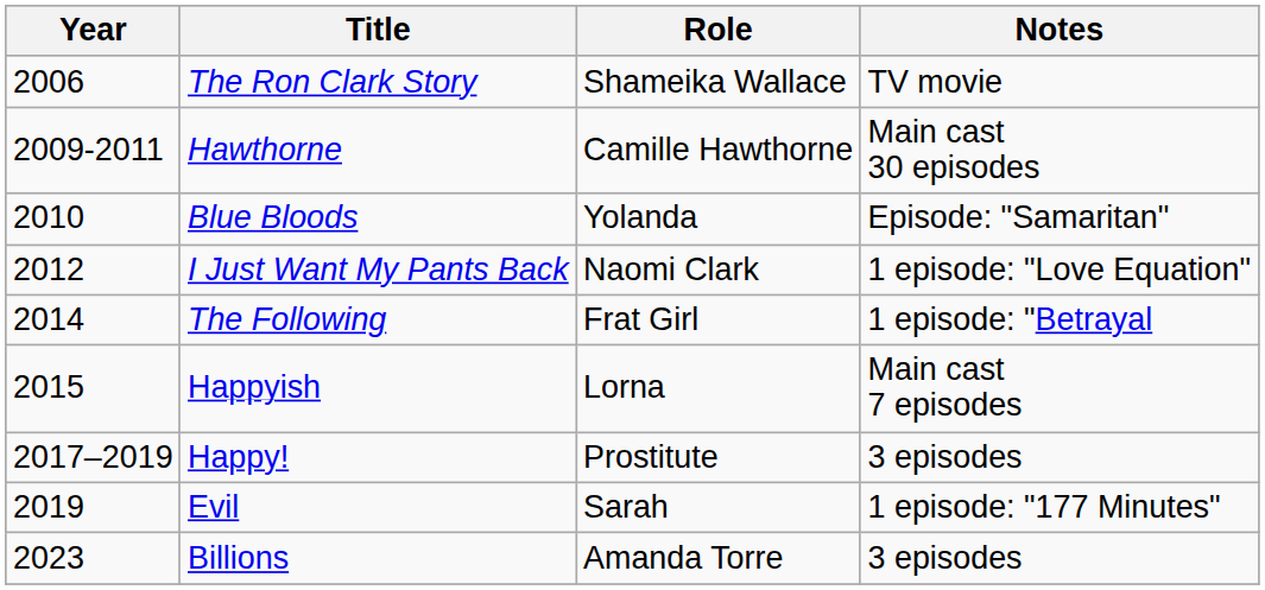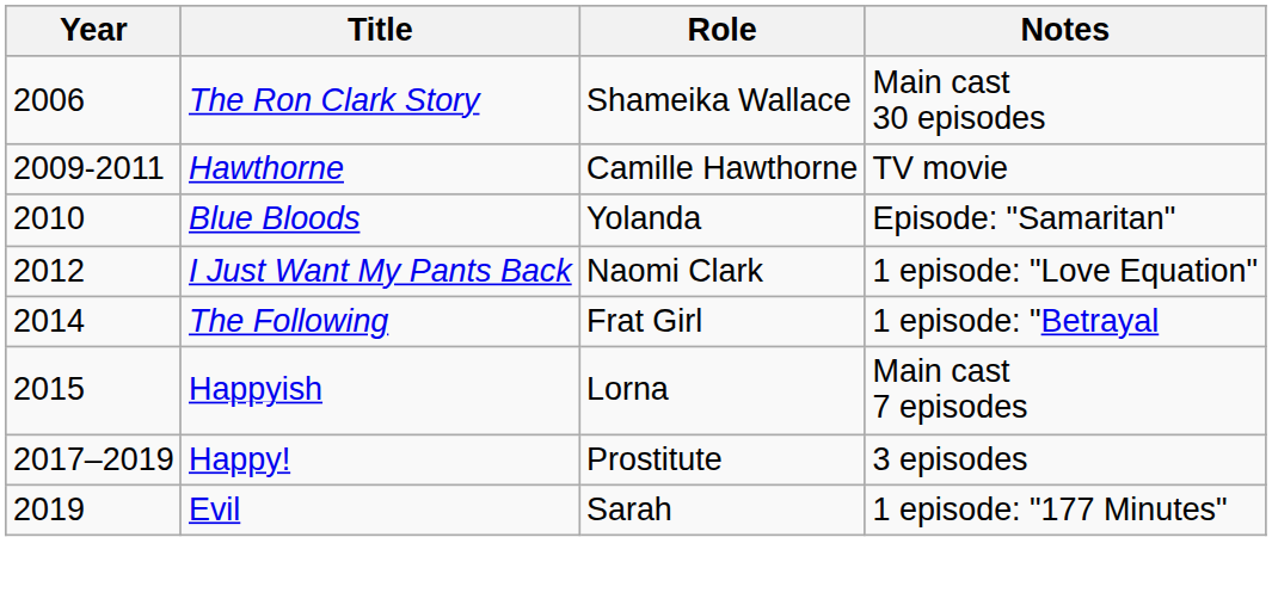 <table class="wikitable sortable">
 <tr>
 <th>Year</th>
 <th>Title</th>
 <th>Role</th>
 <th class="unsortable">Notes</th>
 </tr>
 <tr>
 <td>2006</td>
 <td><em><a href='#'>The Ron Clark Story</a></em></td>
 <td>Shameika Wallace </td>
-<td>TV movie</td>
+<td>Main cast<br>30 episodes</td>
 </tr>
 <tr>
 <td>2009-2011</td>
 <td><em><a href='#'>Hawthorne</a></em></td>
 <td>Camille Hawthorne </td>
-<td>Main cast<br>30 episodes</td>
+<td>TV movie</td>
 </tr>
 <tr>
 <td>2010</td>
 <td><em><a href='#'>Blue Bloods</a></em></td>
 <td>Yolanda</td>
 <td>Episode: "Samaritan"</td>
 </tr>
 <tr>
 <td>2012</td>
 <td><em><a href='#'>I Just Want My Pants Back</a></em></td>
 <td>Naomi Clark</td>
 <td>1 episode: "Love Equation"</td>
 </tr>
 <tr>
 <td>2014</td>
 <td><em><a href='#'>The Following</a></em></td>
 <td>Frat Girl</td>
 <td>1 episode: "<a href='#'>Betrayal</a><em></td>
 </tr>
 <tr>
 <td>2015</td>
 <td></em><a href='#'>Happyish</a><em></td>
 <td>Lorna</td>
 <td>Main cast<br>7 episodes</td>
 </tr>
 <tr>
 <td>2017–2019</td>
 <td></em><a href='#'>Happy!</a><em></td>
 <td>Prostitute</td>
 <td>3 episodes</td>
 </tr>
 <tr>
 <td>2019</td>
 <td></em><a href='#'>Evil</a><em></td>
 <td>Sarah</td>
 <td>1 episode: "177 Minutes"</td>
 </tr>
-<tr>
-<td>2023</td>
-<td></em><a href='#'>Billions</a><em></td>
-<td>Amanda Torre</td>
-<td>3 episodes</td>
-</tr>
 </table>
